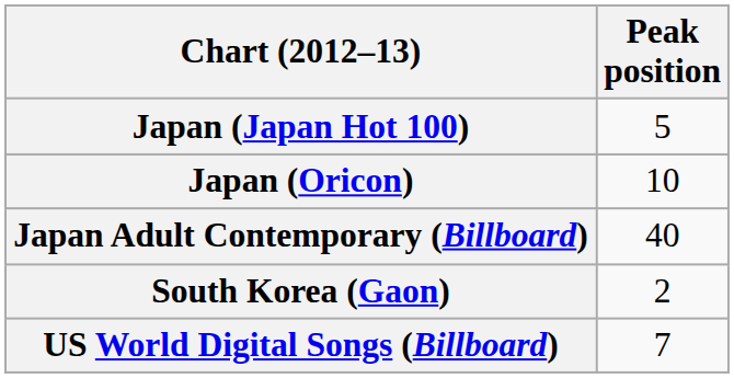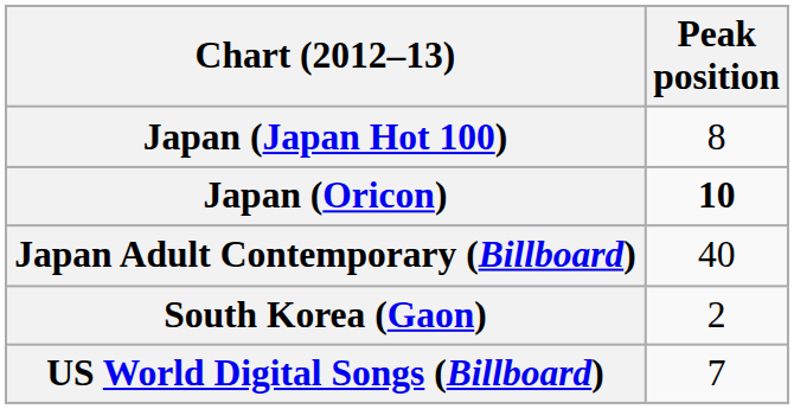 <table class="wikitable plainrowheaders sortable">
 <tr>
 <th>Chart (2012–13)</th>
 <th>Peak<br>position</th>
 </tr>
 <tr>
 <th scope="row">Japan (<a href='#'>Japan Hot 100</a>)</th>
-<td align="center">5</td>
+<td align="center">8</td>
 </tr>
 <tr>
 <th scope="row">Japan (<a href='#'>Oricon</a>)</th>
-<td align="center">10</td>
+<td align="center"><strong>10</strong></td>
 </tr>
 <tr>
 <th scope="row">Japan Adult Contemporary (<em><a href='#'>Billboard</a></em>)</th>
 <td align="center">40</td>
 </tr>
 <tr>
 <th scope="row">South Korea (<a href='#'>Gaon</a>)</th>
 <td align="center">2</td>
 </tr>
 <tr>
 <th scope="row">US <a href='#'>World Digital Songs</a> (<em><a href='#'>Billboard</a></em>)</th>
 <td align="center">7</td>
 </tr>
 </table>
